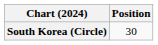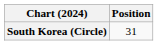 <table class="wikitable plainrowheaders" style="text-align:center">
 <tr>
 <th scope="col">Chart (2024)</th>
 <th scope="col">Position</th>
 </tr>
 <tr>
 <th scope="row">South Korea (Circle)</th>
-<td>30</td>
+<td>31</td>
 </tr>
 </table>
